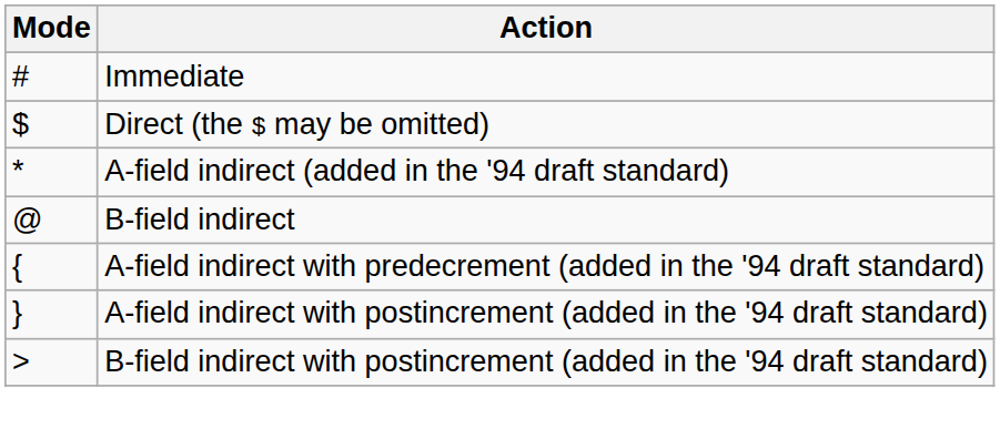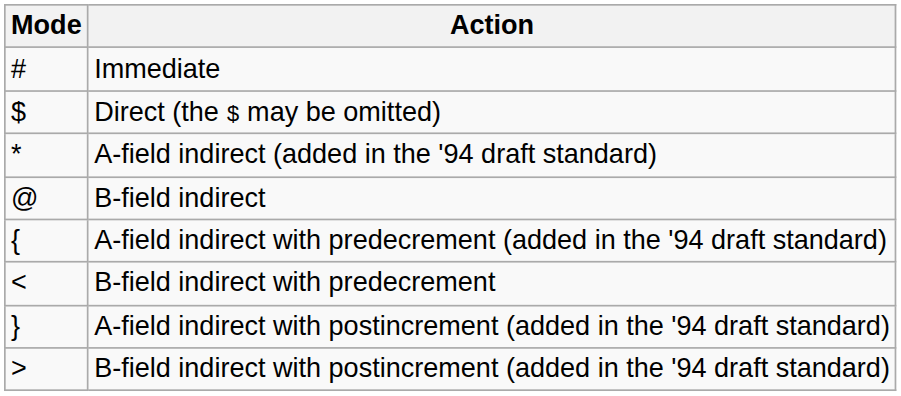 <table class="wikitable">
 <tr>
 <th>Mode</th>
 <th>Action</th>
 </tr>
 <tr>
 <td>#</td>
 <td>Immediate</td>
 </tr>
 <tr>
 <td>$</td>
 <td>Direct (the <code>$</code> may be omitted)</td>
 </tr>
 <tr>
 <td>*</td>
 <td>A-field indirect (added in the '94 draft standard)</td>
 </tr>
 <tr>
 <td>@</td>
 <td>B-field indirect</td>
 </tr>
 <tr>
 <td>{</td>
 <td>A-field indirect with predecrement (added in the '94 draft standard)</td>
 </tr>
 <tr>
+<td><</td>
+<td>B-field indirect with predecrement</td>
+</tr>
+<tr>
 <td>}</td>
 <td>A-field indirect with postincrement (added in the '94 draft standard)</td>
 </tr>
 <tr>
 <td>></td>
 <td>B-field indirect with postincrement (added in the '94 draft standard)</td>
 </tr>
 </table>
